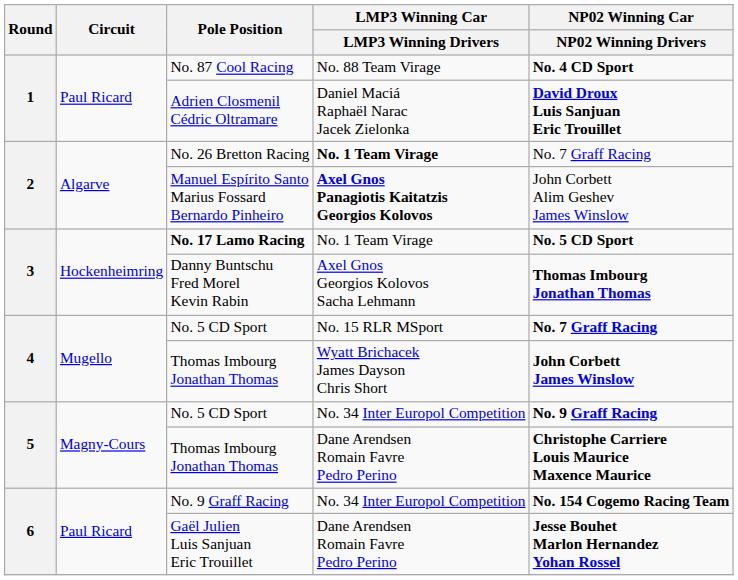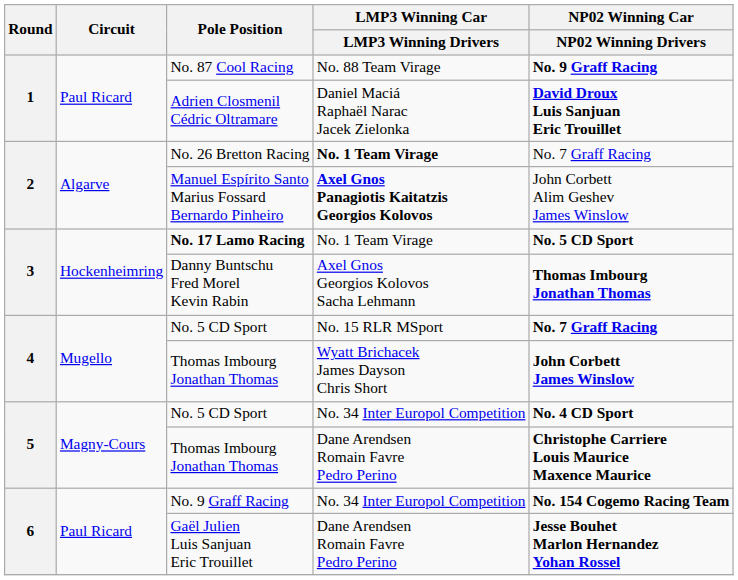 <table class="wikitable" style="font-size: 80%;">
 <tr>
 <th rowspan=2>Round</th>
 <th rowspan=2>Circuit</th>
 <th rowspan=2>Pole Position</th>
 <th>LMP3 Winning Car</th>
 <th>NP02 Winning Car</th>
 </tr>
 <tr>
 <th>LMP3 Winning Drivers</th>
 <th>NP02 Winning Drivers</th>
 </tr>
 <tr>
 <th rowspan=2>1</th>
 <td rowspan=2> <a href='#'>Paul Ricard</a></td>
 <td> No. 87 <a href='#'>Cool Racing</a></td>
 <td> No. 88 Team Virage</td>
-<td><strong> No. 4 CD Sport</strong></td>
+<td><strong> No. 9 <a href='#'>Graff Racing</a></strong></td>
 </tr>
 <tr>
 <td> <a href='#'>Adrien Closmenil</a><br> <a href='#'>Cédric Oltramare</a></td>
 <td> Daniel Maciá<br> Raphaël Narac<br> Jacek Zielonka</td>
 <td><strong> <a href='#'>David Droux</a><br> Luis Sanjuan<br> Eric Trouillet</strong></td>
 </tr>
 <tr>
 <th rowspan=2>2</th>
 <td rowspan=2> <a href='#'>Algarve</a></td>
 <td> No. 26 Bretton Racing</td>
 <td><strong> No. 1 Team Virage</strong></td>
 <td> No. 7 <a href='#'>Graff Racing</a></td>
 </tr>
 <tr>
 <td> <a href='#'>Manuel Espírito Santo</a><br> Marius Fossard<br> <a href='#'>Bernardo Pinheiro</a></td>
 <td><strong> <a href='#'>Axel Gnos</a><br> Panagiotis Kaitatzis<br> Georgios Kolovos</strong></td>
 <td> John Corbett<br> Alim Geshev<br> <a href='#'>James Winslow</a></td>
 </tr>
 <tr>
 <th rowspan=2>3</th>
 <td rowspan=2> <a href='#'>Hockenheimring</a></td>
 <td> <strong>No. 17 Lamo Racing</strong></td>
 <td> No. 1 Team Virage</td>
 <td><strong> No. 5 CD Sport</strong></td>
 </tr>
 <tr>
 <td> Danny Buntschu<br> Fred Morel<br> Kevin Rabin</td>
 <td> <a href='#'>Axel Gnos</a><br> Georgios Kolovos<br> Sacha Lehmann</td>
 <td><strong> Thomas Imbourg<br> <a href='#'>Jonathan Thomas</a></strong></td>
 </tr>
 <tr>
 <th rowspan=2>4</th>
 <td rowspan=2> <a href='#'>Mugello</a></td>
 <td> No. 5 CD Sport</td>
 <td> No. 15 RLR MSport</td>
 <td><strong> No. 7 <a href='#'>Graff Racing</a></strong></td>
 </tr>
 <tr>
 <td> Thomas Imbourg<br> <a href='#'>Jonathan Thomas</a></td>
 <td> <a href='#'>Wyatt Brichacek</a><br> James Dayson<br> Chris Short</td>
 <td><strong> John Corbett<br> <a href='#'>James Winslow</a></strong></td>
 </tr>
 <tr>
 <th rowspan=2>5</th>
 <td rowspan=2> <a href='#'>Magny-Cours</a></td>
 <td> No. 5 CD Sport</td>
 <td> No. 34 <a href='#'>Inter Europol Competition</a></td>
-<td><strong> No. 9 <a href='#'>Graff Racing</a></strong></td>
+<td><strong> No. 4 CD Sport</strong></td>
 </tr>
 <tr>
 <td> Thomas Imbourg<br> <a href='#'>Jonathan Thomas</a></td>
 <td> Dane Arendsen<br> Romain Favre<br> <a href='#'>Pedro Perino</a></td>
 <td><strong> Christophe Carriere<br> Louis Maurice<br> Maxence Maurice</strong></td>
 </tr>
 <tr>
 <th rowspan=2>6</th>
 <td rowspan=2> <a href='#'>Paul Ricard</a></td>
 <td> No. 9 <a href='#'>Graff Racing</a></td>
 <td> No. 34 <a href='#'>Inter Europol Competition</a></td>
 <td><strong> No. 154 Cogemo Racing Team</strong></td>
 </tr>
 <tr>
 <td> <a href='#'>Gaël Julien</a><br> Luis Sanjuan<br> Eric Trouillet</td>
 <td> Dane Arendsen<br> Romain Favre<br> <a href='#'>Pedro Perino</a></td>
 <td><strong> Jesse Bouhet<br> Marlon Hernandez<br> <a href='#'>Yohan Rossel</a></strong></td>
 </tr>
 <tr>
 </tr>
 </table>
